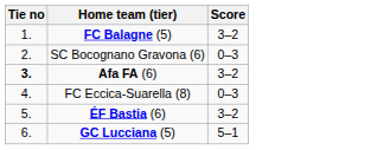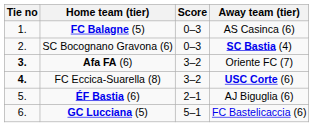 <table class="wikitable" style="text-align: center">
 <tr>
 <th>Tie no</th>
 <th>Home team (tier)</th>
 <th>Score</th>
+<th>Away team (tier)</th>
 </tr>
 <tr>
 <td>1.</td>
 <td><strong><a href='#'>FC Balagne</a></strong> (5)</td>
-<td>3–2 </td>
+<td>0–3</td>
+<td>AS Casinca (6)</td>
 </tr>
 <tr>
 <td>2.</td>
 <td>SC Bocognano Gravona (6)</td>
 <td>0–3</td>
+<td><strong><a href='#'>SC Bastia</a></strong> (4)</td>
 </tr>
 <tr>
 <td><strong>3.</strong></td>
 <td><strong>Afa FA</strong> (6)</td>
 <td>3–2</td>
+<td>Oriente FC (7)</td>
 </tr>
 <tr>
-<td>4.</td>
+<td><strong>4.</strong></td>
 <td>FC Eccica-Suarella (8)</td>
-<td>0–3</td>
+<td>3–2 </td>
+<td><strong><a href='#'>USC Corte</a></strong> (6)</td>
 </tr>
 <tr>
 <td>5.</td>
 <td><strong><a href='#'>ÉF Bastia</a></strong> (6)</td>
-<td>3–2</td>
+<td>2–1</td>
+<td>AJ Biguglia (6)</td>
 </tr>
 <tr>
 <td>6.</td>
 <td><strong><a href='#'>GC Lucciana</a></strong> (5)</td>
 <td>5–1 </td>
+<td><a href='#'>FC Bastelicaccia</a> (6)</td>
 </tr>
 </table>
